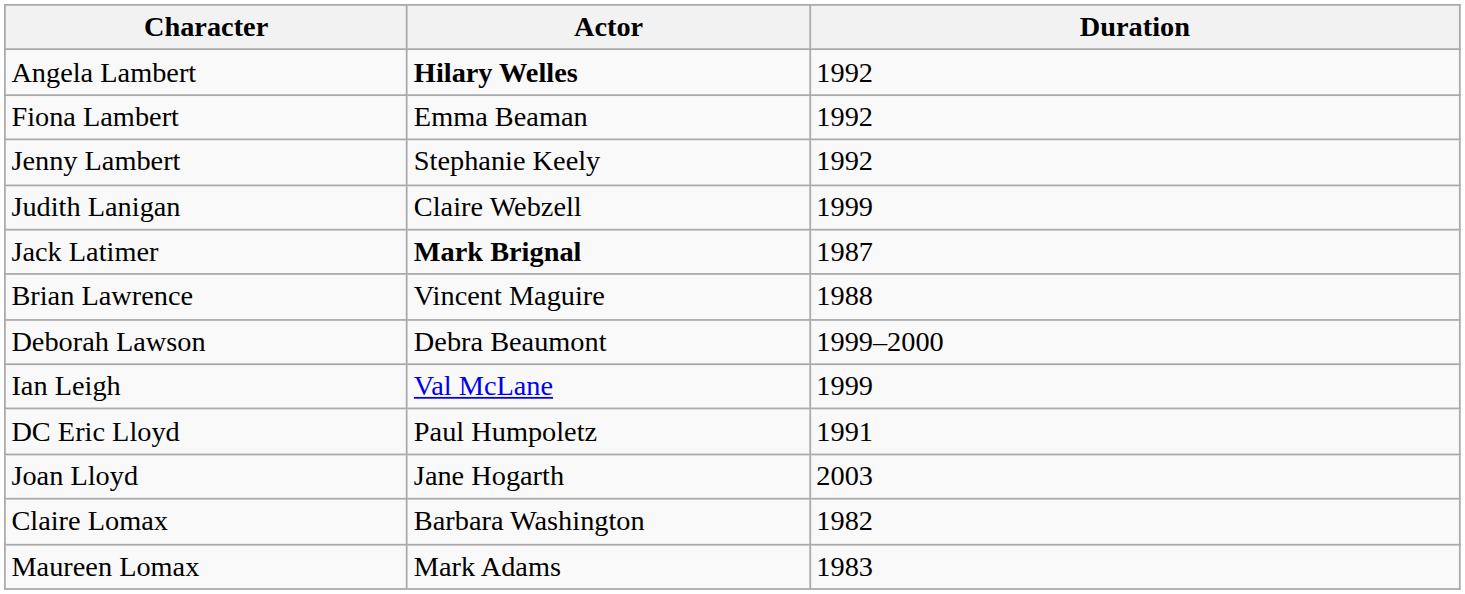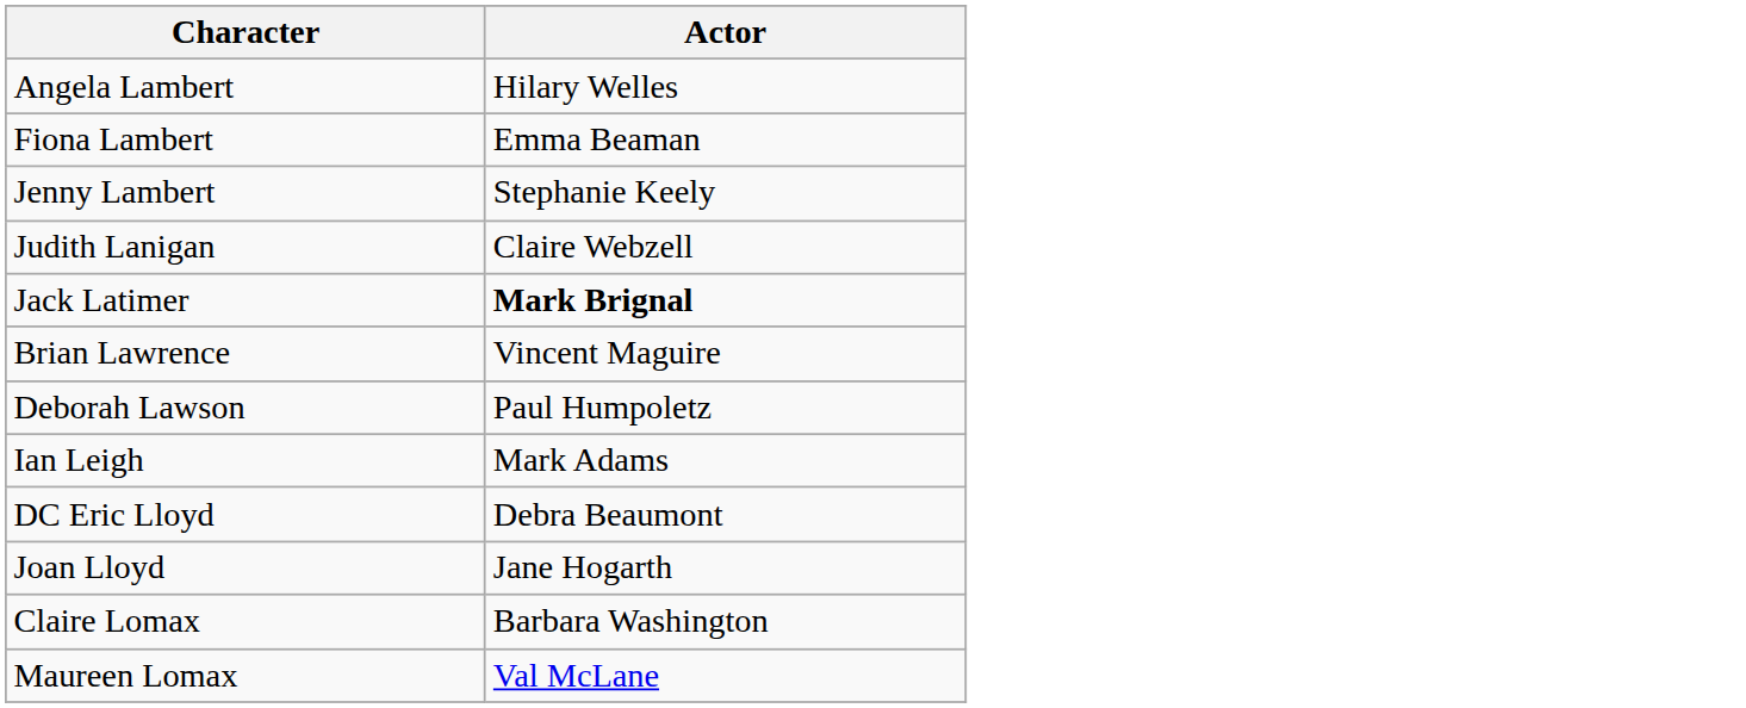 <table class="wikitable">
 <tr>
 <th style="width:220px;">Character</th>
 <th style="width:220px;">Actor</th>
-<th style="width:360px;">Duration</th>
 </tr>
 <tr>
 <td>Angela Lambert</td>
-<td><strong>Hilary Welles</strong></td>
-<td>1992</td>
+<td>Hilary Welles</td>
 </tr>
 <tr>
 <td>Fiona Lambert</td>
 <td>Emma Beaman</td>
-<td>1992</td>
 </tr>
 <tr>
 <td>Jenny Lambert</td>
 <td>Stephanie Keely</td>
-<td>1992</td>
 </tr>
 <tr>
 <td>Judith Lanigan</td>
 <td>Claire Webzell</td>
-<td>1999</td>
 </tr>
 <tr>
 <td>Jack Latimer</td>
 <td><strong>Mark Brignal</strong></td>
-<td>1987</td>
 </tr>
 <tr>
 <td>Brian Lawrence</td>
 <td>Vincent Maguire</td>
-<td>1988</td>
 </tr>
 <tr>
 <td>Deborah Lawson</td>
-<td>Debra Beaumont</td>
-<td>1999–2000</td>
+<td>Paul Humpoletz</td>
 </tr>
 <tr>
 <td>Ian Leigh</td>
-<td><a href='#'>Val McLane</a></td>
-<td>1999</td>
+<td>Mark Adams</td>
 </tr>
 <tr>
 <td>DC Eric Lloyd</td>
-<td>Paul Humpoletz</td>
-<td>1991</td>
+<td>Debra Beaumont</td>
 </tr>
 <tr>
 <td>Joan Lloyd</td>
 <td>Jane Hogarth</td>
-<td>2003</td>
 </tr>
 <tr>
 <td>Claire Lomax</td>
 <td>Barbara Washington</td>
-<td>1982</td>
 </tr>
 <tr>
 <td>Maureen Lomax</td>
-<td>Mark Adams</td>
-<td>1983</td>
+<td><a href='#'>Val McLane</a></td>
 </tr>
 </table>
